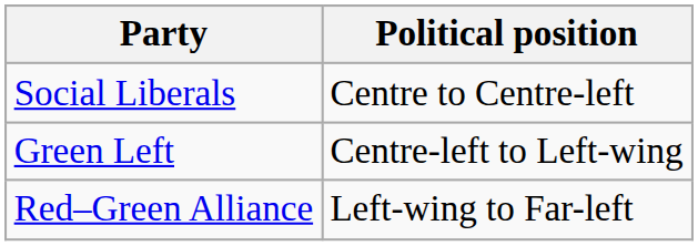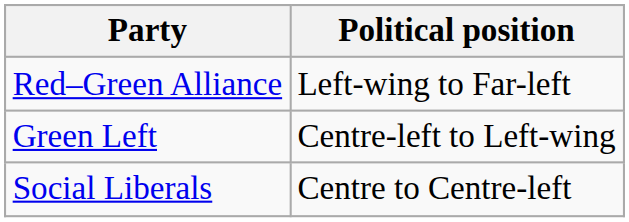 <table class="wikitable mw-collapsible mw-collapsed">
 <tr>
 <th>Party</th>
 <th>Political position</th>
 </tr>
 <tr>
-<td><a href='#'>Social Liberals</a></td>
-<td>Centre to Centre-left</td>
+<td><a href='#'>Red–Green Alliance</a></td>
+<td>Left-wing to Far-left</td>
 </tr>
 <tr>
 <td><a href='#'>Green Left</a></td>
 <td>Centre-left to Left-wing</td>
 </tr>
 <tr>
-<td><a href='#'>Red–Green Alliance</a></td>
-<td>Left-wing to Far-left</td>
+<td><a href='#'>Social Liberals</a></td>
+<td>Centre to Centre-left</td>
 </tr>
 </table>
